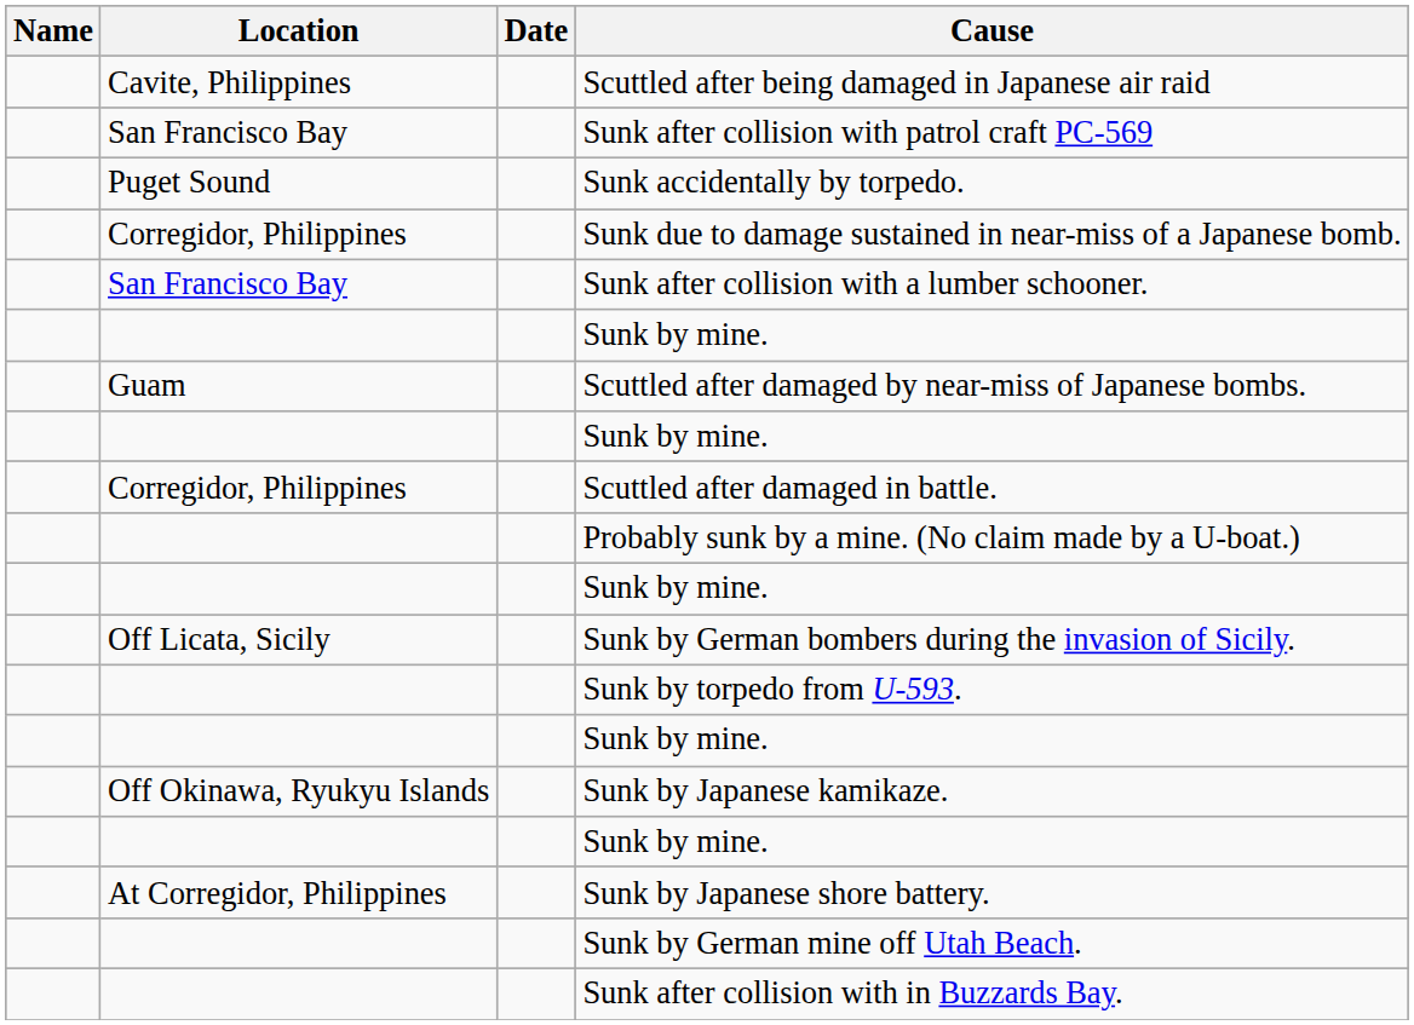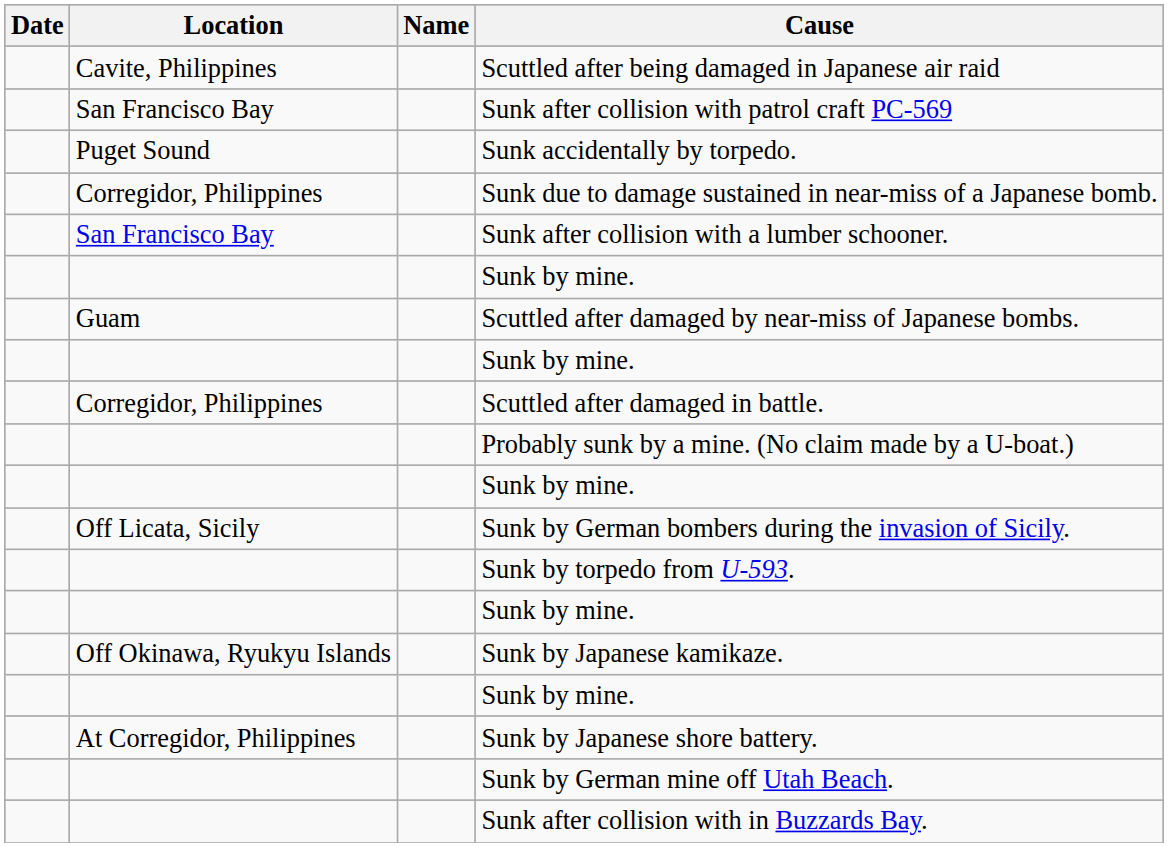 <table class="wikitable sortable">
 <tr>
+<th>Date</th>
+<th>Location</th>
 <th>Name</th>
-<th>Location</th>
-<th>Date</th>
 <th>Cause</th>
 </tr>
 <tr>
 <td></td>
 <td>Cavite, Philippines</td>
 <td></td>
 <td>Scuttled after being damaged in Japanese air raid</td>
 </tr>
 <tr>
 <td></td>
 <td>San Francisco Bay</td>
 <td></td>
 <td>Sunk after collision with patrol craft <a href='#'>PC-569</a></td>
 </tr>
 <tr>
 <td></td>
 <td>Puget Sound</td>
 <td></td>
 <td>Sunk accidentally by torpedo.</td>
 </tr>
 <tr>
 <td></td>
 <td>Corregidor, Philippines</td>
 <td></td>
 <td>Sunk due to damage sustained in near-miss of a Japanese bomb.</td>
 </tr>
 <tr>
 <td></td>
 <td><a href='#'>San Francisco Bay</a></td>
 <td></td>
 <td>Sunk after collision with a lumber schooner.</td>
 </tr>
 <tr>
 <td></td>
 <td></td>
 <td></td>
 <td>Sunk by mine.</td>
 </tr>
 <tr>
 <td></td>
 <td>Guam</td>
 <td></td>
 <td>Scuttled after damaged by near-miss of Japanese bombs.</td>
 </tr>
 <tr>
 <td></td>
 <td></td>
 <td></td>
 <td>Sunk by mine.</td>
 </tr>
 <tr>
 <td></td>
 <td>Corregidor, Philippines</td>
 <td></td>
 <td>Scuttled after damaged in battle.</td>
 </tr>
 <tr>
 <td></td>
 <td></td>
 <td></td>
 <td>Probably sunk by a mine. (No claim made by a U-boat.)</td>
 </tr>
 <tr>
 <td></td>
 <td></td>
 <td></td>
 <td>Sunk by mine.</td>
 </tr>
 <tr>
 <td></td>
 <td>Off Licata, Sicily</td>
 <td></td>
 <td>Sunk by German bombers during the <a href='#'>invasion of Sicily</a>.</td>
 </tr>
 <tr>
 <td></td>
 <td></td>
 <td></td>
 <td>Sunk by torpedo from <em><a href='#'>U-593</a></em>.</td>
 </tr>
 <tr>
 <td></td>
 <td></td>
 <td></td>
 <td>Sunk by mine.</td>
 </tr>
 <tr>
 <td></td>
 <td>Off Okinawa, Ryukyu Islands</td>
 <td></td>
 <td>Sunk by Japanese kamikaze.</td>
 </tr>
 <tr>
 <td></td>
 <td></td>
 <td></td>
 <td>Sunk by mine.</td>
 </tr>
 <tr>
 <td></td>
 <td>At Corregidor, Philippines</td>
 <td></td>
 <td>Sunk by Japanese shore battery.</td>
 </tr>
 <tr>
 <td></td>
 <td></td>
 <td></td>
 <td>Sunk by German mine off <a href='#'>Utah Beach</a>.</td>
 </tr>
 <tr>
 <td></td>
 <td></td>
 <td></td>
 <td>Sunk after collision with  in <a href='#'>Buzzards Bay</a>.</td>
 </tr>
 </table>
